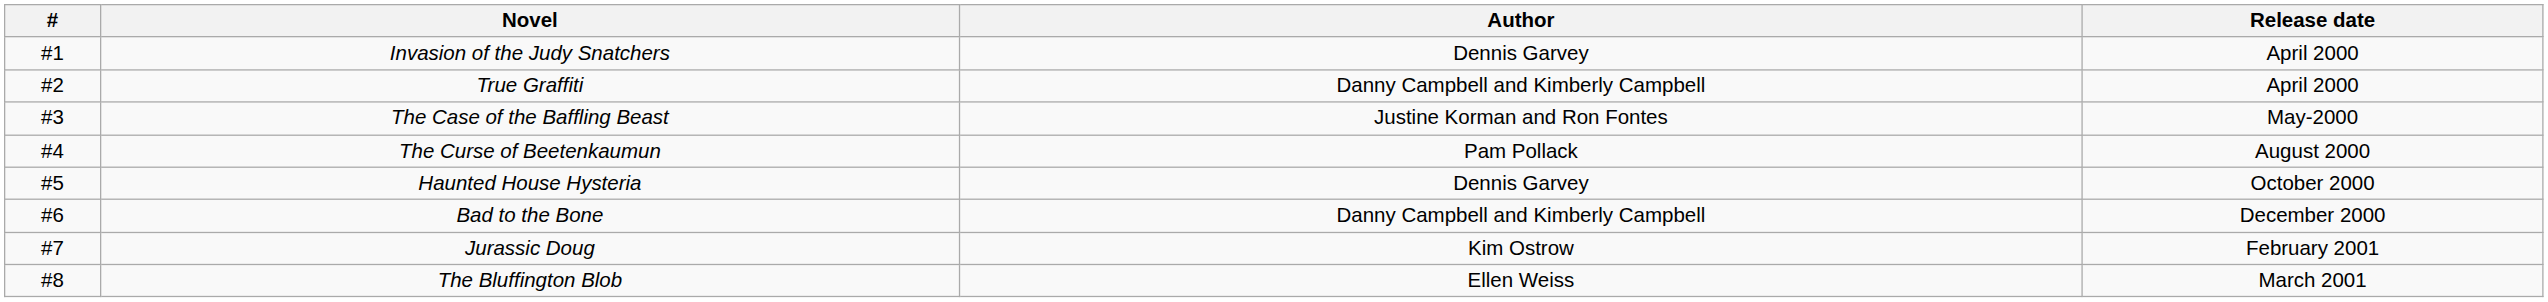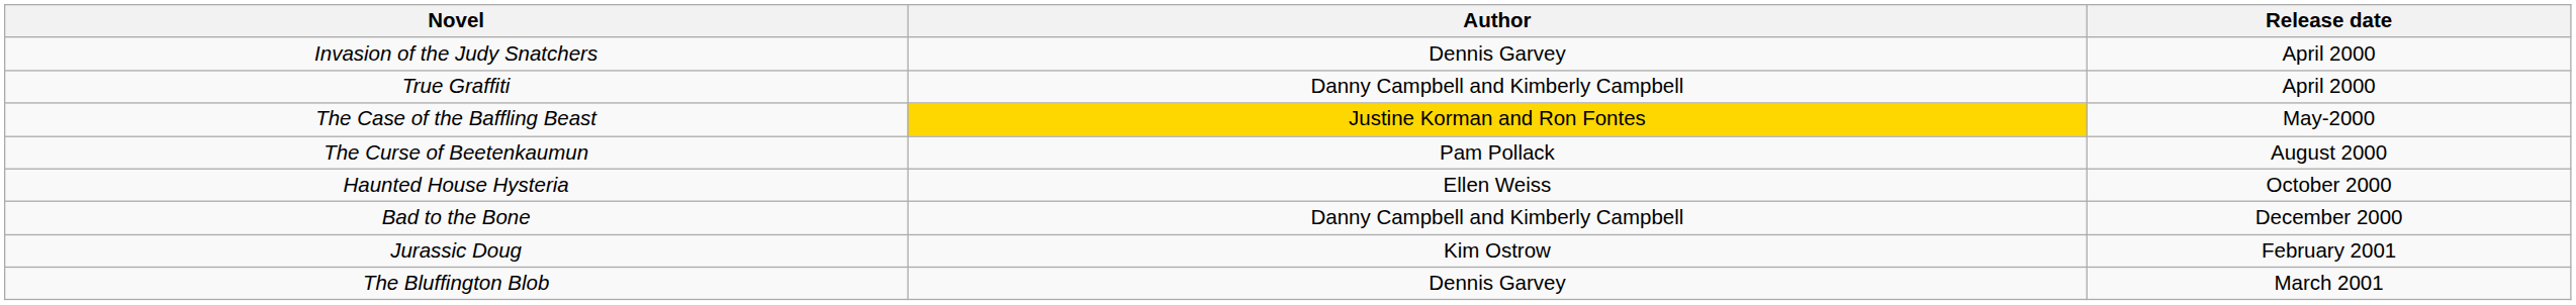 <table class="wikitable sortable" width="100%" border="1" style="font-size: 100%; text-align:center">
 <tr>
-<th>#</th>
 <th>Novel</th>
 <th>Author</th>
 <th>Release date</th>
 </tr>
 <tr>
-<td>#1</td>
 <td><em>Invasion of the Judy Snatchers</em></td>
 <td>Dennis Garvey</td>
 <td>April 2000</td>
 </tr>
 <tr>
-<td>#2</td>
 <td><em>True Graffiti</em></td>
 <td>Danny Campbell and Kimberly Campbell</td>
 <td>April 2000</td>
 </tr>
 <tr>
-<td>#3</td>
 <td><em>The Case of the Baffling Beast</em></td>
-<td>Justine Korman and Ron Fontes</td>
+<td style="background: gold;">Justine Korman and Ron Fontes</td>
 <td>May-2000</td>
 </tr>
 <tr>
-<td>#4</td>
 <td><em>The Curse of Beetenkaumun</em></td>
 <td>Pam Pollack</td>
 <td>August 2000</td>
 </tr>
 <tr>
-<td>#5</td>
 <td><em>Haunted House Hysteria</em></td>
-<td>Dennis Garvey</td>
+<td>Ellen Weiss</td>
 <td>October 2000</td>
 </tr>
 <tr>
-<td>#6</td>
 <td><em>Bad to the Bone</em></td>
 <td>Danny Campbell and Kimberly Campbell</td>
 <td>December 2000</td>
 </tr>
 <tr>
-<td>#7</td>
 <td><em>Jurassic Doug</em></td>
 <td>Kim Ostrow</td>
 <td>February 2001</td>
 </tr>
 <tr>
-<td>#8</td>
 <td><em>The Bluffington Blob</em></td>
-<td>Ellen Weiss</td>
+<td>Dennis Garvey</td>
 <td>March 2001</td>
 </tr>
 </table>
